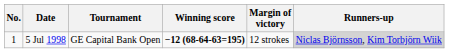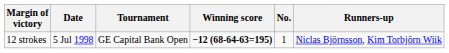 <table class="wikitable" style="font-size:95%;">
 <tr>
-<th>No.</th>
+<th>Margin of<br>victory</th>
 <th>Date</th>
 <th>Tournament</th>
 <th>Winning score</th>
-<th>Margin of<br>victory</th>
+<th>No.</th>
 <th>Runners-up</th>
 </tr>
 <tr>
-<td align=center>1</td>
+<td>12 strokes</td>
 <td align=right>5 Jul <a href='#'>1998</a></td>
 <td>GE Capital Bank Open</td>
 <td><strong>−12 (68-64-63=195)</strong></td>
-<td>12 strokes</td>
-<td style="background: lightgrey;"> <a href='#'>Niclas Björnsson</a>,  <a href='#'>Kim Torbjörn Wiik</a></td>
+<td align=center>1</td>
+<td> <a href='#'>Niclas Björnsson</a>,  <a href='#'>Kim Torbjörn Wiik</a></td>
 </tr>
 </table>
